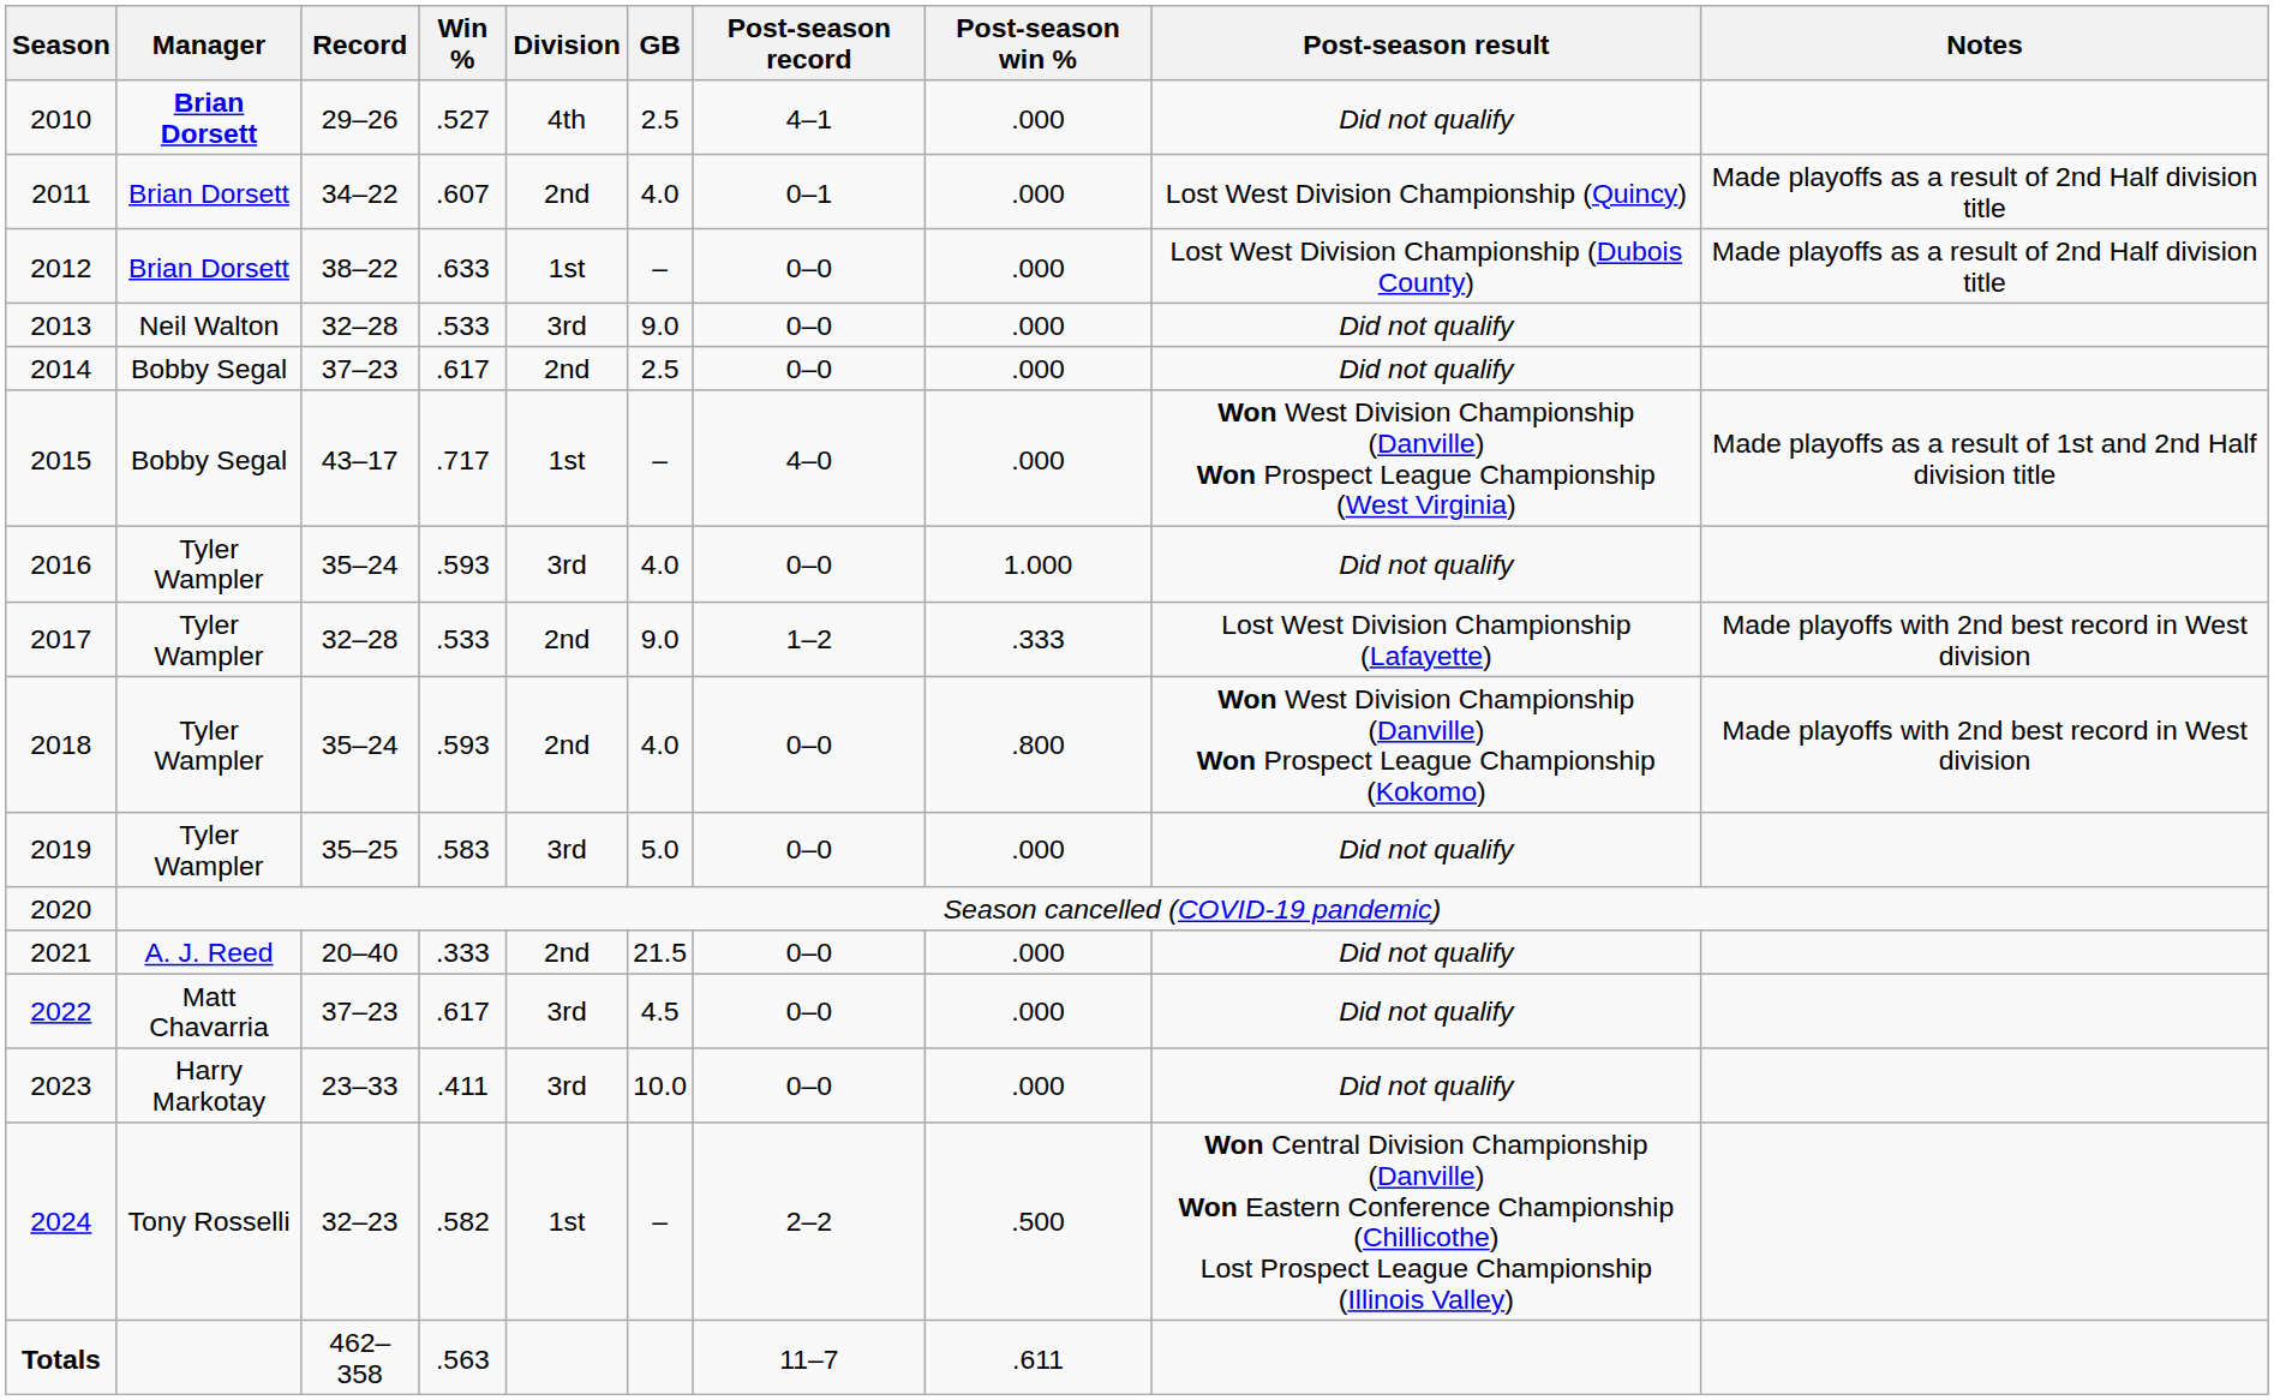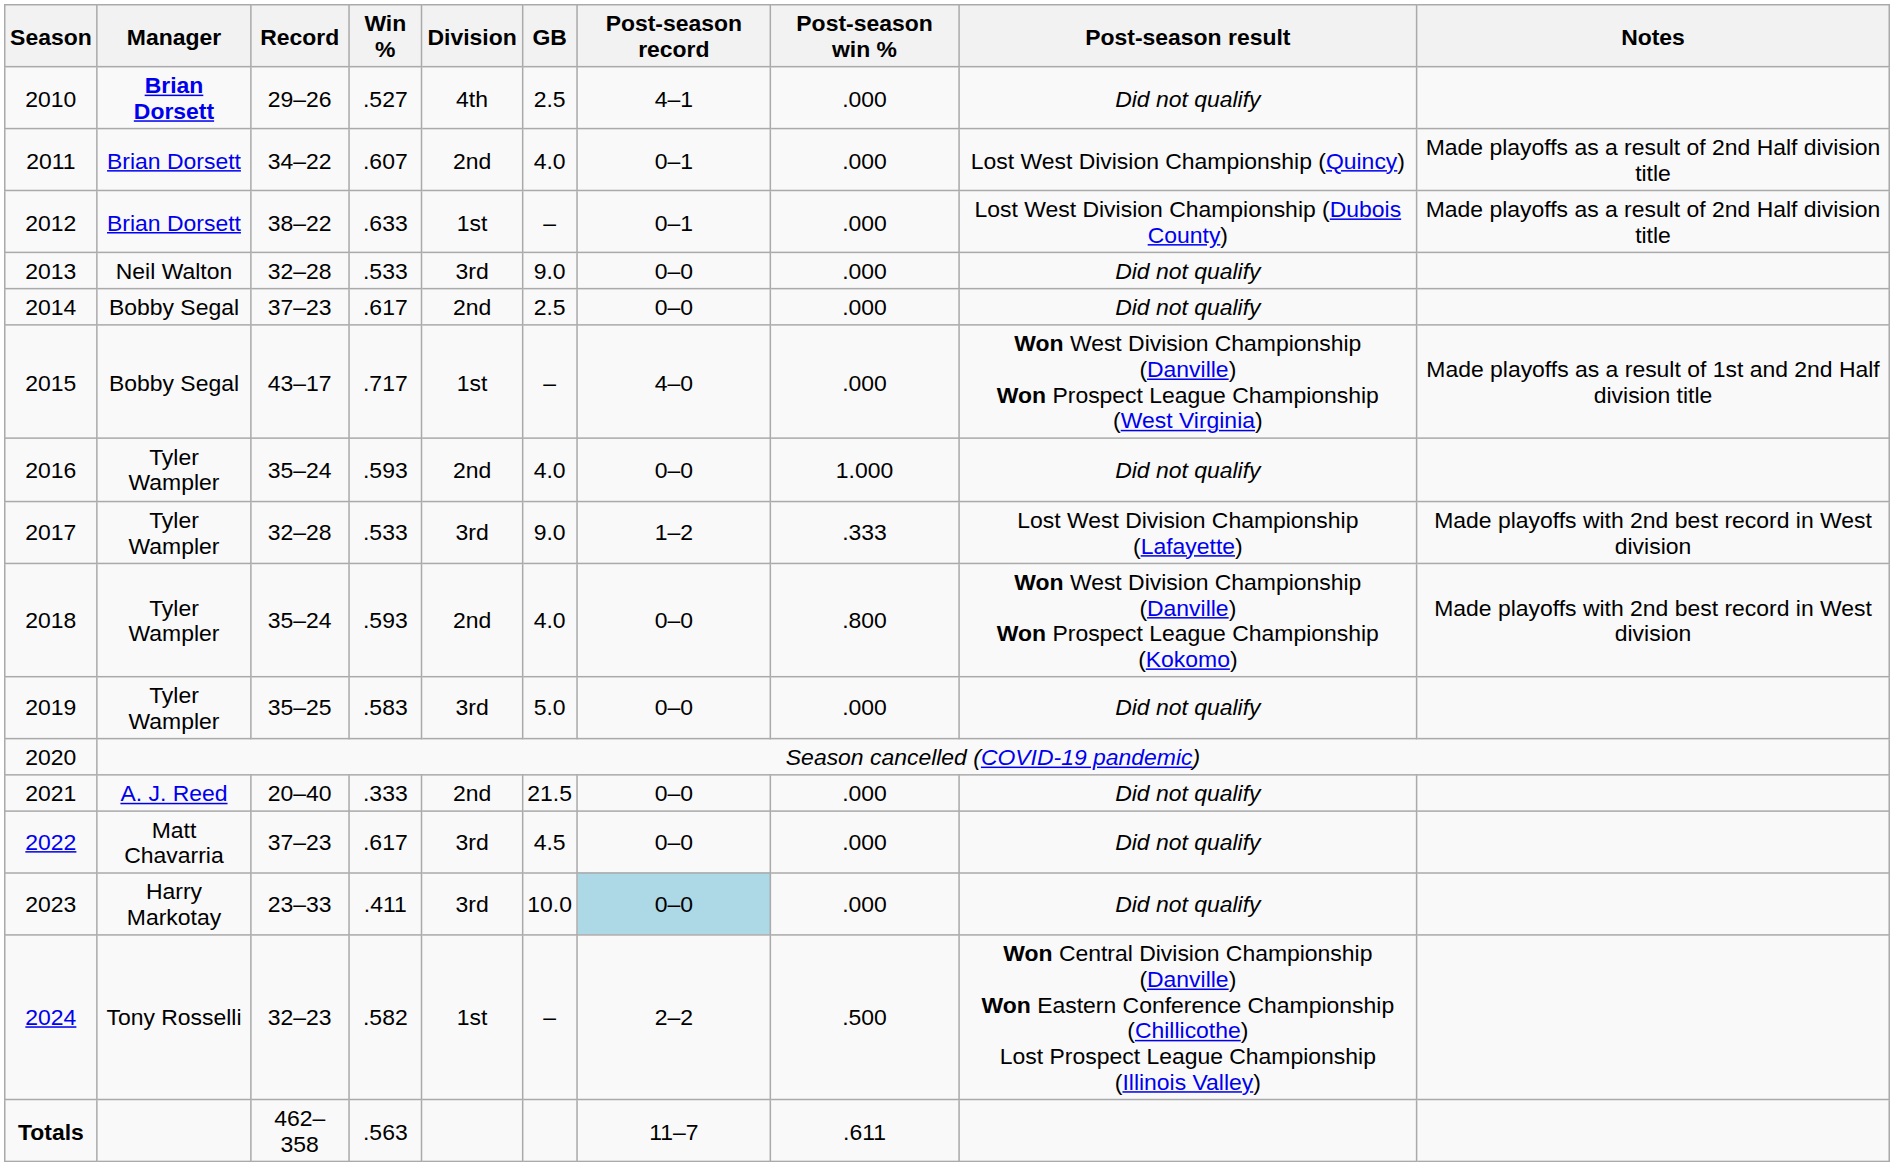 <table class="wikitable sortable" style="font-size: 95%; text-align:center;">
 <tr>
 <th>Season</th>
 <th>Manager</th>
 <th>Record</th>
 <th>Win %</th>
 <th>Division</th>
 <th>GB</th>
 <th>Post-season record</th>
 <th>Post-season win %</th>
 <th>Post-season result</th>
 <th>Notes</th>
 </tr>
 <tr>
 <td>2010</td>
 <td><strong><a href='#'>Brian Dorsett</a></strong></td>
 <td>29–26</td>
 <td>.527</td>
 <td>4th</td>
 <td>2.5</td>
 <td>4–1</td>
 <td>.000</td>
 <td><em>Did not qualify</em></td>
 <td></td>
 </tr>
 <tr>
 <td>2011</td>
 <td><a href='#'>Brian Dorsett</a></td>
 <td>34–22</td>
 <td>.607</td>
 <td>2nd</td>
 <td>4.0</td>
 <td>0–1</td>
 <td>.000</td>
 <td>Lost West Division Championship (<a href='#'>Quincy</a>)</td>
 <td>Made playoffs as a result of 2nd Half division title</td>
 </tr>
 <tr>
 <td>2012</td>
 <td><a href='#'>Brian Dorsett</a></td>
 <td>38–22</td>
 <td>.633</td>
 <td>1st</td>
 <td>–</td>
-<td>0–0</td>
+<td>0–1</td>
 <td>.000</td>
 <td>Lost West Division Championship (<a href='#'>Dubois County</a>)</td>
 <td>Made playoffs as a result of 2nd Half division title</td>
 </tr>
 <tr>
 <td>2013</td>
 <td>Neil Walton</td>
 <td>32–28</td>
 <td>.533</td>
 <td>3rd</td>
 <td>9.0</td>
 <td>0–0</td>
 <td>.000</td>
 <td><em>Did not qualify</em></td>
 <td></td>
 </tr>
 <tr>
 <td>2014</td>
 <td>Bobby Segal</td>
 <td>37–23</td>
 <td>.617</td>
 <td>2nd</td>
 <td>2.5</td>
 <td>0–0</td>
 <td>.000</td>
 <td><em>Did not qualify</em></td>
 <td></td>
 </tr>
 <tr>
 <td>2015</td>
 <td>Bobby Segal</td>
 <td>43–17</td>
 <td>.717</td>
 <td>1st</td>
 <td>–</td>
 <td>4–0</td>
 <td>.000</td>
 <td><strong>Won</strong> West Division Championship (<a href='#'>Danville</a>)<br> <strong>Won</strong> Prospect League Championship (<a href='#'>West Virginia</a>)</td>
 <td>Made playoffs as a result of 1st and 2nd Half division title</td>
 </tr>
 <tr>
 <td>2016</td>
 <td>Tyler Wampler</td>
 <td>35–24</td>
 <td>.593</td>
-<td>3rd</td>
+<td>2nd</td>
 <td>4.0</td>
 <td>0–0</td>
 <td>1.000</td>
 <td><em>Did not qualify</em></td>
 <td></td>
 </tr>
 <tr>
 <td>2017</td>
 <td>Tyler Wampler</td>
 <td>32–28</td>
 <td>.533</td>
-<td>2nd</td>
+<td>3rd</td>
 <td>9.0</td>
 <td>1–2</td>
 <td>.333</td>
 <td>Lost West Division Championship (<a href='#'>Lafayette</a>)</td>
 <td>Made playoffs with 2nd best record in West division</td>
 </tr>
 <tr>
 <td>2018</td>
 <td>Tyler Wampler</td>
 <td>35–24</td>
 <td>.593</td>
 <td>2nd</td>
 <td>4.0</td>
 <td>0–0</td>
 <td>.800</td>
 <td><strong>Won</strong> West Division Championship (<a href='#'>Danville</a>)<br> <strong>Won</strong> Prospect League Championship (<a href='#'>Kokomo</a>)</td>
 <td>Made playoffs with 2nd best record in West division</td>
 </tr>
 <tr>
 <td>2019</td>
 <td>Tyler Wampler</td>
 <td>35–25</td>
 <td>.583</td>
 <td>3rd</td>
 <td>5.0</td>
 <td>0–0</td>
 <td>.000</td>
 <td><em>Did not qualify</em></td>
 <td></td>
 </tr>
 <tr>
 <td>2020</td>
 <td colspan="9"><em>Season cancelled (<a href='#'>COVID-19 pandemic</a>)</em></td>
 </tr>
 <tr>
 <td>2021</td>
 <td><a href='#'>A. J. Reed</a></td>
 <td>20–40</td>
 <td>.333</td>
 <td>2nd</td>
 <td>21.5</td>
 <td>0–0</td>
 <td>.000</td>
 <td><em>Did not qualify</em></td>
 <td></td>
 </tr>
 <tr>
 <td><a href='#'>2022</a></td>
 <td>Matt Chavarria</td>
 <td>37–23</td>
 <td>.617</td>
 <td>3rd</td>
 <td>4.5</td>
 <td>0–0</td>
 <td>.000</td>
 <td><em>Did not qualify</em></td>
 <td></td>
 </tr>
 <tr>
 <td>2023</td>
 <td>Harry Markotay</td>
 <td>23–33</td>
 <td>.411</td>
 <td>3rd</td>
 <td>10.0</td>
-<td>0–0</td>
+<td style="background: lightblue;">0–0</td>
 <td>.000</td>
 <td><em>Did not qualify</em></td>
 <td></td>
 </tr>
 <tr>
 <td><a href='#'>2024</a></td>
 <td>Tony Rosselli</td>
 <td>32–23</td>
 <td>.582</td>
 <td>1st</td>
 <td>–</td>
 <td>2–2</td>
 <td>.500</td>
 <td><strong>Won</strong> Central Division Championship (<a href='#'>Danville</a>)<br> <strong>Won</strong> Eastern Conference Championship (<a href='#'>Chillicothe</a>)<br> Lost Prospect League Championship (<a href='#'>Illinois Valley</a>)</td>
 <td></td>
 </tr>
 <tr>
 <td><strong>Totals</strong></td>
 <td></td>
 <td>462–358</td>
 <td>.563</td>
 <td></td>
 <td></td>
 <td>11–7</td>
 <td>.611</td>
 <td></td>
 <td></td>
 </tr>
 </table>
